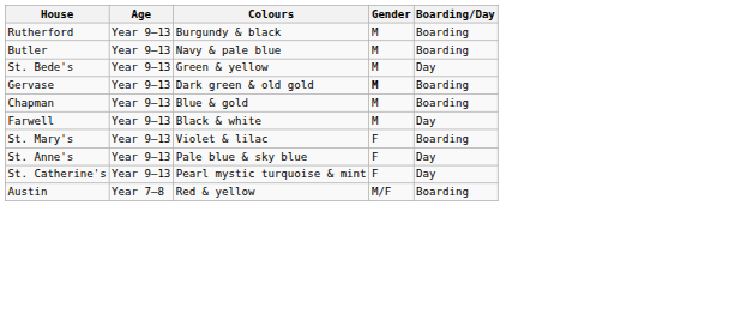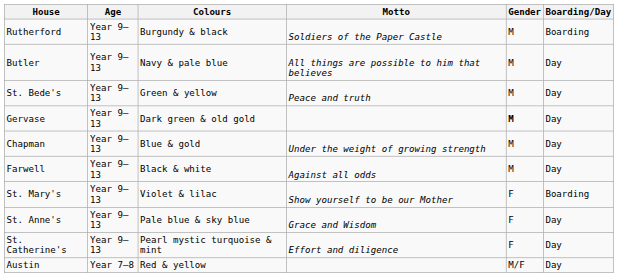 <table class="wikitable">
 <tr>
 <th>House</th>
 <th>Age</th>
 <th>Colours</th>
+<th>Motto</th>
 <th>Gender</th>
 <th>Boarding/Day</th>
 </tr>
 <tr>
 <td>Rutherford</td>
 <td>Year 9–13</td>
 <td>Burgundy & black</td>
+<td><br><em>Soldiers of the Paper Castle</em></td>
 <td>M</td>
 <td>Boarding</td>
 </tr>
 <tr>
 <td>Butler</td>
 <td>Year 9–13</td>
 <td>Navy & pale blue</td>
+<td><br><em>All things are possible to him that believes</em></td>
 <td>M</td>
-<td>Boarding</td>
+<td>Day</td>
 </tr>
 <tr>
 <td>St. Bede's</td>
 <td>Year 9–13</td>
 <td>Green & yellow</td>
+<td><br><em>Peace and truth</em></td>
 <td>M</td>
 <td>Day</td>
 </tr>
 <tr>
 <td>Gervase</td>
 <td>Year 9–13</td>
 <td>Dark green & old gold</td>
+<td><br></td>
 <td><strong>M</strong></td>
-<td>Boarding</td>
+<td>Day</td>
 </tr>
 <tr>
 <td>Chapman</td>
 <td>Year 9–13</td>
 <td>Blue & gold</td>
+<td><br><em>Under the weight of growing strength</em></td>
 <td>M</td>
-<td>Boarding</td>
+<td>Day</td>
 </tr>
 <tr>
 <td>Farwell</td>
 <td>Year 9–13</td>
 <td>Black & white</td>
+<td><br><em>Against all odds</em></td>
 <td>M</td>
 <td>Day</td>
 </tr>
 <tr>
 <td>St. Mary's</td>
 <td>Year 9–13</td>
 <td>Violet & lilac</td>
+<td><br><em>Show yourself to be our Mother</em></td>
 <td>F</td>
 <td>Boarding</td>
 </tr>
 <tr>
 <td>St. Anne's</td>
 <td>Year 9–13</td>
 <td>Pale blue & sky blue</td>
+<td><br><em>Grace and Wisdom</em></td>
 <td>F</td>
 <td>Day</td>
 </tr>
 <tr>
 <td>St. Catherine's</td>
 <td>Year 9–13</td>
 <td>Pearl mystic turquoise & mint</td>
+<td><br><em>Effort and diligence</em></td>
 <td>F</td>
 <td>Day</td>
 </tr>
 <tr>
 <td>Austin</td>
 <td>Year 7–8</td>
 <td>Red & yellow</td>
+<td><br></td>
 <td>M/F</td>
-<td>Boarding</td>
+<td>Day</td>
 </tr>
 </table>
